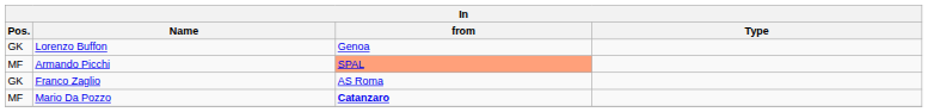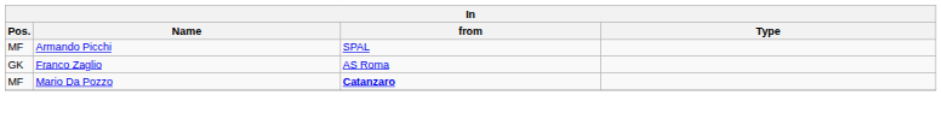 <table class="wikitable" style="font-size:90%;">
 <tr>
 <th colspan="4">In</th>
 </tr>
 <tr>
 <th width=3%>Pos.</th>
 <th width=33%>Name</th>
 <th width=28%>from</th>
 <th width=36%>Type</th>
 </tr>
 <tr>
-<td>GK</td>
-<td><a href='#'>Lorenzo Buffon</a></td>
-<td><a href='#'>Genoa</a></td>
-<td></td>
-</tr>
-<tr>
 <td>MF</td>
 <td><a href='#'>Armando Picchi</a></td>
-<td style="background: lightsalmon;"><a href='#'>SPAL</a></td>
+<td><a href='#'>SPAL</a></td>
 <td></td>
 </tr>
 <tr>
 <td>GK</td>
 <td><a href='#'>Franco Zaglio</a></td>
 <td><a href='#'>AS Roma</a></td>
 <td></td>
 </tr>
 <tr>
 <td>MF</td>
 <td><a href='#'>Mario Da Pozzo</a></td>
 <td><strong><a href='#'>Catanzaro</a></strong></td>
 <td></td>
 </tr>
 <tr>
 </tr>
 </table>
